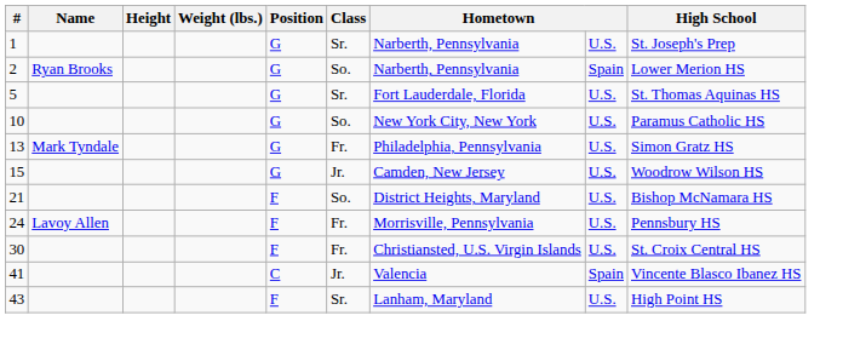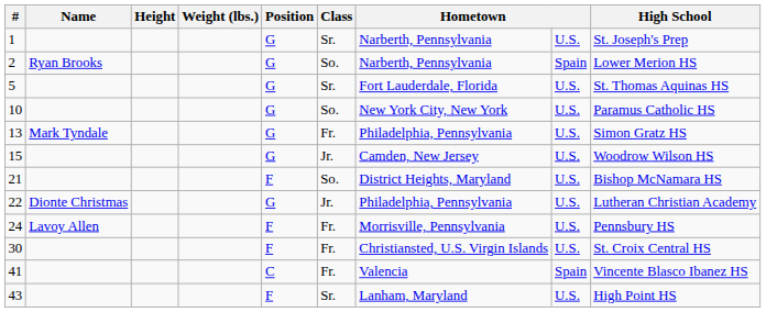 <table class="wikitable" style="font-size: 90%">
 <tr>
 <th>#</th>
 <th>Name</th>
 <th>Height</th>
 <th>Weight (lbs.)</th>
 <th>Position</th>
 <th>Class</th>
 <th colspan="2">Hometown</th>
 <th>High School</th>
 </tr>
 <tr>
 <td>1</td>
 <td></td>
 <td></td>
 <td></td>
 <td><a href='#'>G</a></td>
 <td>Sr.</td>
 <td><a href='#'>Narberth, Pennsylvania</a></td>
 <td><a href='#'>U.S.</a></td>
 <td><a href='#'>St. Joseph's Prep</a></td>
 </tr>
 <tr>
 <td>2</td>
 <td><a href='#'>Ryan Brooks</a></td>
 <td></td>
 <td></td>
 <td><a href='#'>G</a></td>
 <td>So.</td>
 <td><a href='#'>Narberth, Pennsylvania</a></td>
 <td><a href='#'>Spain</a></td>
 <td><a href='#'>Lower Merion HS</a></td>
 </tr>
 <tr>
 <td>5</td>
 <td></td>
 <td></td>
 <td></td>
 <td><a href='#'>G</a></td>
 <td>Sr.</td>
 <td><a href='#'>Fort Lauderdale, Florida</a></td>
 <td><a href='#'>U.S.</a></td>
 <td><a href='#'>St. Thomas Aquinas HS</a></td>
 </tr>
 <tr>
 <td>10</td>
 <td></td>
 <td></td>
 <td></td>
 <td><a href='#'>G</a></td>
 <td>So.</td>
 <td><a href='#'>New York City, New York</a></td>
 <td><a href='#'>U.S.</a></td>
 <td><a href='#'>Paramus Catholic HS</a></td>
 </tr>
 <tr>
 <td>13</td>
 <td><a href='#'>Mark Tyndale</a></td>
 <td></td>
 <td></td>
 <td><a href='#'>G</a></td>
 <td>Fr.</td>
 <td><a href='#'>Philadelphia, Pennsylvania</a></td>
 <td><a href='#'>U.S.</a></td>
 <td><a href='#'>Simon Gratz HS</a></td>
 </tr>
 <tr>
 <td>15</td>
 <td></td>
 <td></td>
 <td></td>
 <td><a href='#'>G</a></td>
 <td>Jr.</td>
 <td><a href='#'>Camden, New Jersey</a></td>
 <td><a href='#'>U.S.</a></td>
 <td><a href='#'>Woodrow Wilson HS</a></td>
 </tr>
 <tr>
 <td>21</td>
 <td></td>
 <td></td>
 <td></td>
 <td><a href='#'>F</a></td>
 <td>So.</td>
 <td><a href='#'>District Heights, Maryland</a></td>
 <td><a href='#'>U.S.</a></td>
 <td><a href='#'>Bishop McNamara HS</a></td>
 </tr>
 <tr>
+<td>22</td>
+<td><a href='#'>Dionte Christmas</a></td>
+<td></td>
+<td></td>
+<td><a href='#'>G</a></td>
+<td>Jr.</td>
+<td><a href='#'>Philadelphia, Pennsylvania</a></td>
+<td><a href='#'>U.S.</a></td>
+<td><a href='#'>Lutheran Christian Academy</a></td>
+</tr>
+<tr>
 <td>24</td>
 <td><a href='#'>Lavoy Allen</a></td>
 <td></td>
 <td></td>
 <td><a href='#'>F</a></td>
 <td>Fr.</td>
 <td><a href='#'>Morrisville, Pennsylvania</a></td>
 <td><a href='#'>U.S.</a></td>
 <td><a href='#'>Pennsbury HS</a></td>
 </tr>
 <tr>
 <td>30</td>
 <td></td>
 <td></td>
 <td></td>
 <td><a href='#'>F</a></td>
 <td>Fr.</td>
 <td><a href='#'>Christiansted, U.S. Virgin Islands</a></td>
 <td><a href='#'>U.S.</a></td>
 <td><a href='#'>St. Croix Central HS</a></td>
 </tr>
 <tr>
 <td>41</td>
 <td></td>
 <td></td>
 <td></td>
 <td><a href='#'>C</a></td>
-<td>Jr.</td>
+<td>Fr.</td>
 <td><a href='#'>Valencia</a></td>
 <td><a href='#'>Spain</a></td>
 <td><a href='#'>Vincente Blasco Ibanez HS</a></td>
 </tr>
 <tr>
 <td>43</td>
 <td></td>
 <td></td>
 <td></td>
 <td><a href='#'>F</a></td>
 <td>Sr.</td>
 <td><a href='#'>Lanham, Maryland</a></td>
 <td><a href='#'>U.S.</a></td>
 <td><a href='#'>High Point HS</a></td>
 </tr>
 </table>
